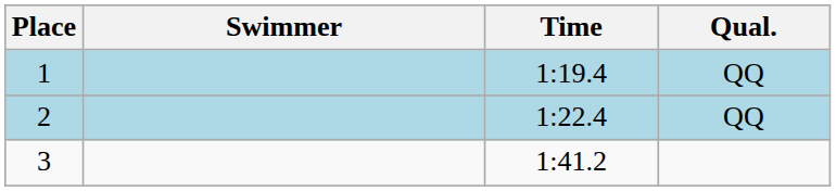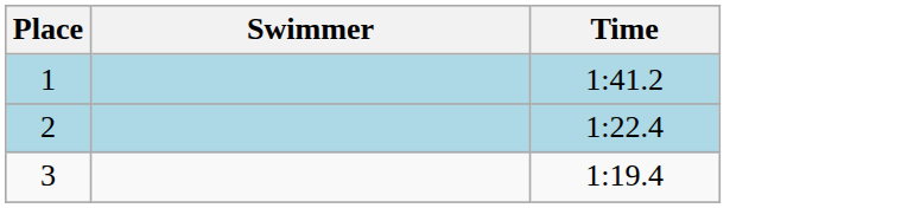 <table class=wikitable style="text-align:center">
 <tr>
 <th>Place</th>
 <th width=220>Swimmer</th>
 <th width=90>Time</th>
-<th width=90>Qual.</th>
 </tr>
 <tr bgcolor=lightblue>
 <td>1</td>
 <td align=left></td>
-<td>1:19.4</td>
-<td>QQ</td>
+<td>1:41.2</td>
 </tr>
 <tr bgcolor=lightblue>
 <td>2</td>
 <td align=left></td>
 <td>1:22.4</td>
-<td>QQ</td>
 </tr>
 <tr>
 <td>3</td>
 <td align=left></td>
-<td>1:41.2</td>
-<td></td>
+<td>1:19.4</td>
 </tr>
 </table>
